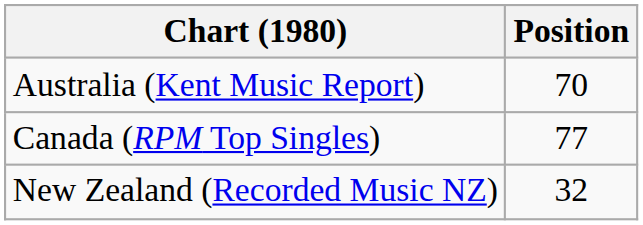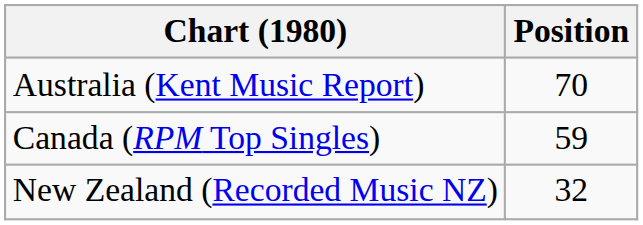 <table class="wikitable sortable">
 <tr>
 <th>Chart (1980)</th>
 <th>Position</th>
 </tr>
 <tr>
 <td>Australia (<a href='#'>Kent Music Report</a>)</td>
 <td align="center">70</td>
 </tr>
 <tr>
 <td>Canada (<a href='#'><em>RPM</em> Top Singles</a>)</td>
-<td align="center">77</td>
+<td align="center">59</td>
 </tr>
 <tr>
 <td>New Zealand (<a href='#'>Recorded Music NZ</a>)</td>
 <td align="center">32</td>
 </tr>
 </table>
